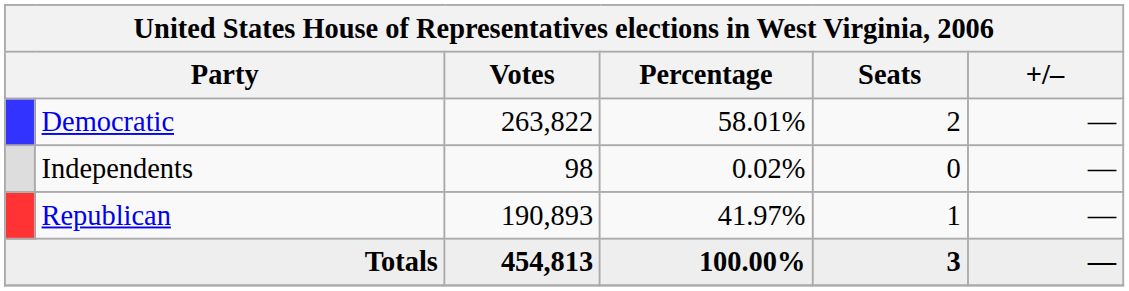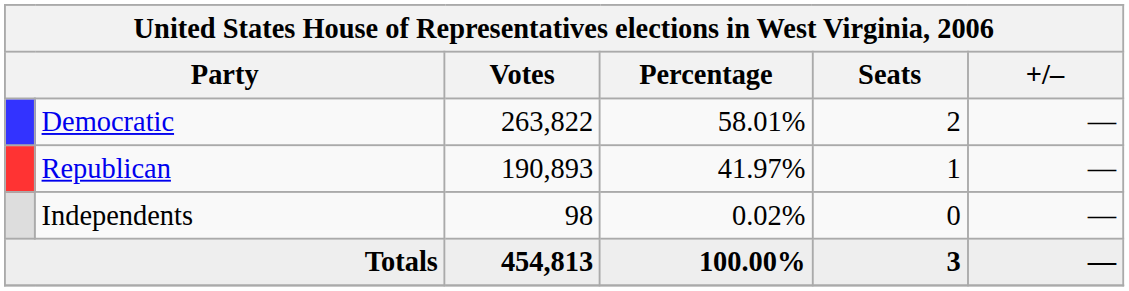 <table class="wikitable" style="font-size: 95%;">
 <tr>
 <th colspan="6">United States House of Representatives elections in West Virginia, 2006</th>
 </tr>
 <tr>
 <th colspan=2 style="width: 15em">Party</th>
 <th style="width: 5em">Votes</th>
 <th style="width: 7em">Percentage</th>
 <th style="width: 5em">Seats</th>
 <th style="width: 5em">+/–</th>
 </tr>
 <tr>
 <th style="background-color:#3333FF; width: 3px"></th>
 <td style="width: 130px"><a href='#'>Democratic</a></td>
 <td align="right">263,822</td>
 <td align="right">58.01%</td>
 <td align="right">2</td>
 <td align="right">—</td>
 </tr>
 <tr>
+<th style="background-color:#FF3333; width: 3px"></th>
+<td style="width: 130px"><a href='#'>Republican</a></td>
+<td align="right">190,893</td>
+<td align="right">41.97%</td>
+<td align="right">1</td>
+<td align="right">—</td>
+</tr>
+<tr>
 <th style="background-color:#DDDDDD; width: 3px"></th>
 <td style="width: 130px">Independents</td>
 <td align="right">98</td>
 <td align="right">0.02%</td>
 <td align="right">0</td>
-<td align="right">—</td>
-</tr>
-<tr>
-<th style="background-color:#FF3333; width: 3px"></th>
-<td style="width: 130px"><a href='#'>Republican</a></td>
-<td align="right">190,893</td>
-<td align="right">41.97%</td>
-<td align="right">1</td>
 <td align="right">—</td>
 </tr>
 <tr bgcolor="#EEEEEE">
 <td colspan="2" align="right"><strong>Totals</strong></td>
 <td align="right"><strong>454,813</strong></td>
 <td align="right"><strong>100.00%</strong></td>
 <td align="right"><strong>3</strong></td>
 <td align="right"><strong>—</strong></td>
 </tr>
 <tr bgcolor="#EEEEEE">
 </tr>
 </table>
